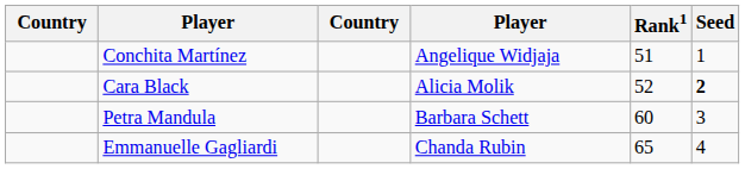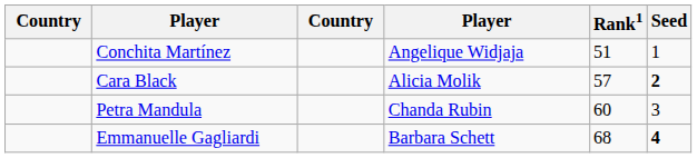 <table class="sortable wikitable">
 <tr>
 <th width="70">Country</th>
 <th width="175">Player</th>
 <th width="70">Country</th>
 <th width="175">Player</th>
 <th>Rank<sup>1</sup></th>
 <th>Seed</th>
 </tr>
 <tr>
 <td></td>
 <td><a href='#'>Conchita Martínez</a></td>
 <td></td>
 <td><a href='#'>Angelique Widjaja</a></td>
 <td>51</td>
 <td>1</td>
 </tr>
 <tr>
 <td></td>
 <td><a href='#'>Cara Black</a></td>
 <td></td>
 <td><a href='#'>Alicia Molik</a></td>
-<td>52</td>
+<td>57</td>
 <td><strong>2</strong></td>
 </tr>
 <tr>
 <td></td>
 <td><a href='#'>Petra Mandula</a></td>
 <td></td>
-<td><a href='#'>Barbara Schett</a></td>
+<td><a href='#'>Chanda Rubin</a></td>
 <td>60</td>
 <td>3</td>
 </tr>
 <tr>
 <td></td>
 <td><a href='#'>Emmanuelle Gagliardi</a></td>
 <td></td>
-<td><a href='#'>Chanda Rubin</a></td>
-<td>65</td>
-<td>4</td>
+<td><a href='#'>Barbara Schett</a></td>
+<td>68</td>
+<td><strong>4</strong></td>
 </tr>
 </table>
